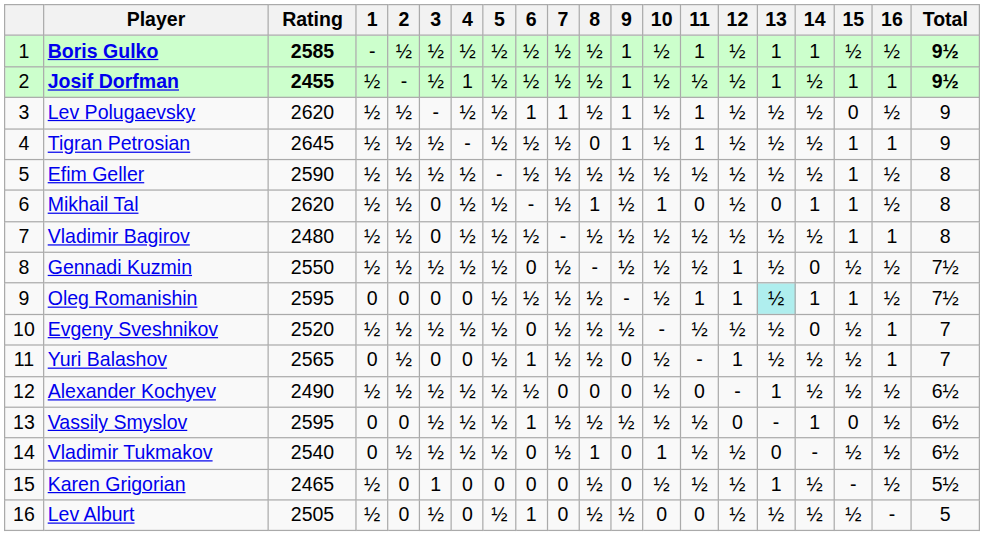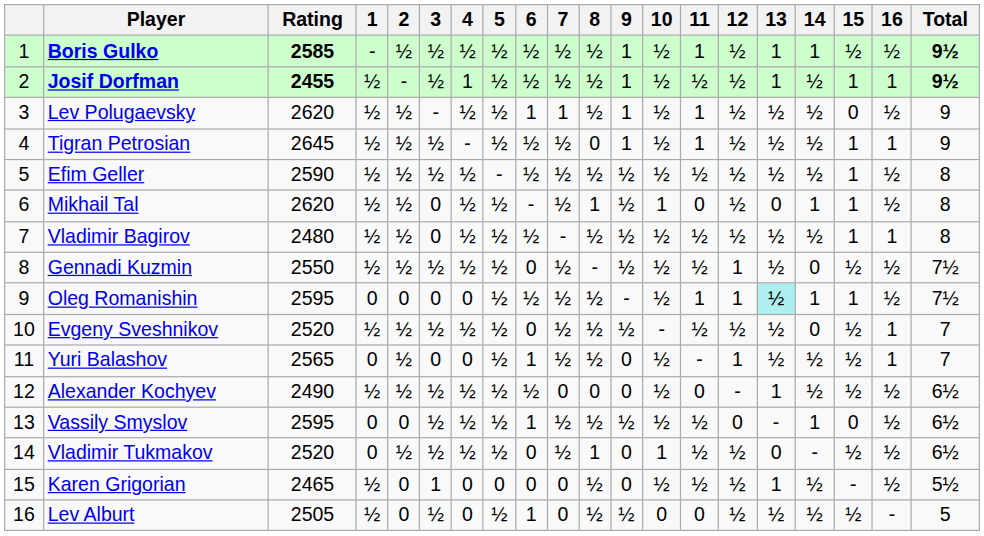 <table class="wikitable" border="1" width="800px">
 <tr>
 <th></th>
 <th>Player</th>
 <th>Rating</th>
 <th>1</th>
 <th>2</th>
 <th>3</th>
 <th>4</th>
 <th>5</th>
 <th>6</th>
 <th>7</th>
 <th>8</th>
 <th>9</th>
 <th>10</th>
 <th>11</th>
 <th>12</th>
 <th>13</th>
 <th>14</th>
 <th>15</th>
 <th>16</th>
 <th>Total</th>
 </tr>
 <tr align=center style="background:#ccffcc;">
 <td>1</td>
 <td align=left> <strong><a href='#'>Boris Gulko</a></strong></td>
 <td><strong>2585</strong></td>
 <td>-</td>
 <td>½</td>
 <td>½</td>
 <td>½</td>
 <td>½</td>
 <td>½</td>
 <td>½</td>
 <td>½</td>
 <td>1</td>
 <td>½</td>
 <td>1</td>
 <td>½</td>
 <td>1</td>
 <td>1</td>
 <td>½</td>
 <td>½</td>
 <td align=center><strong>9½</strong></td>
 </tr>
 <tr align=center style="background:#ccffcc;">
 <td>2</td>
 <td align=left> <strong><a href='#'>Josif Dorfman</a></strong></td>
 <td><strong>2455</strong></td>
 <td>½</td>
 <td>-</td>
 <td>½</td>
 <td>1</td>
 <td>½</td>
 <td>½</td>
 <td>½</td>
 <td>½</td>
 <td>1</td>
 <td>½</td>
 <td>½</td>
 <td>½</td>
 <td>1</td>
 <td>½</td>
 <td>1</td>
 <td>1</td>
 <td align=center><strong>9½</strong></td>
 </tr>
 <tr align=center>
 <td>3</td>
 <td align=left> <a href='#'>Lev Polugaevsky</a></td>
 <td>2620</td>
 <td>½</td>
 <td>½</td>
 <td>-</td>
 <td>½</td>
 <td>½</td>
 <td>1</td>
 <td>1</td>
 <td>½</td>
 <td>1</td>
 <td>½</td>
 <td>1</td>
 <td>½</td>
 <td>½</td>
 <td>½</td>
 <td>0</td>
 <td>½</td>
 <td align=center>9</td>
 </tr>
 <tr align=center>
 <td>4</td>
 <td align=left> <a href='#'>Tigran Petrosian</a></td>
 <td>2645</td>
 <td>½</td>
 <td>½</td>
 <td>½</td>
 <td>-</td>
 <td>½</td>
 <td>½</td>
 <td>½</td>
 <td>0</td>
 <td>1</td>
 <td>½</td>
 <td>1</td>
 <td>½</td>
 <td>½</td>
 <td>½</td>
 <td>1</td>
 <td>1</td>
 <td align=center>9</td>
 </tr>
 <tr align=center>
 <td>5</td>
 <td align=left> <a href='#'>Efim Geller</a></td>
 <td>2590</td>
 <td>½</td>
 <td>½</td>
 <td>½</td>
 <td>½</td>
 <td>-</td>
 <td>½</td>
 <td>½</td>
 <td>½</td>
 <td>½</td>
 <td>½</td>
 <td>½</td>
 <td>½</td>
 <td>½</td>
 <td>½</td>
 <td>1</td>
 <td>½</td>
 <td align=center>8</td>
 </tr>
 <tr align=center>
 <td>6</td>
 <td align=left> <a href='#'>Mikhail Tal</a></td>
 <td>2620</td>
 <td>½</td>
 <td>½</td>
 <td>0</td>
 <td>½</td>
 <td>½</td>
 <td>-</td>
 <td>½</td>
 <td>1</td>
 <td>½</td>
 <td>1</td>
 <td>0</td>
 <td>½</td>
 <td>0</td>
 <td>1</td>
 <td>1</td>
 <td>½</td>
 <td align=center>8</td>
 </tr>
 <tr align=center>
 <td>7</td>
 <td align=left> <a href='#'>Vladimir Bagirov</a></td>
 <td>2480</td>
 <td>½</td>
 <td>½</td>
 <td>0</td>
 <td>½</td>
 <td>½</td>
 <td>½</td>
 <td>-</td>
 <td>½</td>
 <td>½</td>
 <td>½</td>
 <td>½</td>
 <td>½</td>
 <td>½</td>
 <td>½</td>
 <td>1</td>
 <td>1</td>
 <td align=center>8</td>
 </tr>
 <tr align=center>
 <td>8</td>
 <td align=left> <a href='#'>Gennadi Kuzmin</a></td>
 <td>2550</td>
 <td>½</td>
 <td>½</td>
 <td>½</td>
 <td>½</td>
 <td>½</td>
 <td>0</td>
 <td>½</td>
 <td>-</td>
 <td>½</td>
 <td>½</td>
 <td>½</td>
 <td>1</td>
 <td>½</td>
 <td>0</td>
 <td>½</td>
 <td>½</td>
 <td align=center>7½</td>
 </tr>
 <tr align=center>
 <td>9</td>
 <td align=left> <a href='#'>Oleg Romanishin</a></td>
 <td>2595</td>
 <td>0</td>
 <td>0</td>
 <td>0</td>
 <td>0</td>
 <td>½</td>
 <td>½</td>
 <td>½</td>
 <td>½</td>
 <td>-</td>
 <td>½</td>
 <td>1</td>
 <td>1</td>
 <td style="background: paleturquoise;">½</td>
 <td>1</td>
 <td>1</td>
 <td>½</td>
 <td align=center>7½</td>
 </tr>
 <tr align=center>
 <td>10</td>
 <td align=left> <a href='#'>Evgeny Sveshnikov</a></td>
 <td>2520</td>
 <td>½</td>
 <td>½</td>
 <td>½</td>
 <td>½</td>
 <td>½</td>
 <td>0</td>
 <td>½</td>
 <td>½</td>
 <td>½</td>
 <td>-</td>
 <td>½</td>
 <td>½</td>
 <td>½</td>
 <td>0</td>
 <td>½</td>
 <td>1</td>
 <td align=center>7</td>
 </tr>
 <tr align=center>
 <td>11</td>
 <td align=left> <a href='#'>Yuri Balashov</a></td>
 <td>2565</td>
 <td>0</td>
 <td>½</td>
 <td>0</td>
 <td>0</td>
 <td>½</td>
 <td>1</td>
 <td>½</td>
 <td>½</td>
 <td>0</td>
 <td>½</td>
 <td>-</td>
 <td>1</td>
 <td>½</td>
 <td>½</td>
 <td>½</td>
 <td>1</td>
 <td align=center>7</td>
 </tr>
 <tr align=center>
 <td>12</td>
 <td align=left> <a href='#'>Alexander Kochyev</a></td>
 <td>2490</td>
 <td>½</td>
 <td>½</td>
 <td>½</td>
 <td>½</td>
 <td>½</td>
 <td>½</td>
 <td>0</td>
 <td>0</td>
 <td>0</td>
 <td>½</td>
 <td>0</td>
 <td>-</td>
 <td>1</td>
 <td>½</td>
 <td>½</td>
 <td>½</td>
 <td align=center>6½</td>
 </tr>
 <tr align=center>
 <td>13</td>
 <td align=left> <a href='#'>Vassily Smyslov</a></td>
 <td>2595</td>
 <td>0</td>
 <td>0</td>
 <td>½</td>
 <td>½</td>
 <td>½</td>
 <td>1</td>
 <td>½</td>
 <td>½</td>
 <td>½</td>
 <td>½</td>
 <td>½</td>
 <td>0</td>
 <td>-</td>
 <td>1</td>
 <td>0</td>
 <td>½</td>
 <td align=center>6½</td>
 </tr>
 <tr align=center>
 <td>14</td>
 <td align=left> <a href='#'>Vladimir Tukmakov</a></td>
-<td>2540</td>
+<td>2520</td>
 <td>0</td>
 <td>½</td>
 <td>½</td>
 <td>½</td>
 <td>½</td>
 <td>0</td>
 <td>½</td>
 <td>1</td>
 <td>0</td>
 <td>1</td>
 <td>½</td>
 <td>½</td>
 <td>0</td>
 <td>-</td>
 <td>½</td>
 <td>½</td>
 <td align=center>6½</td>
 </tr>
 <tr align=center>
 <td>15</td>
 <td align=left> <a href='#'>Karen Grigorian</a></td>
 <td>2465</td>
 <td>½</td>
 <td>0</td>
 <td>1</td>
 <td>0</td>
 <td>0</td>
 <td>0</td>
 <td>0</td>
 <td>½</td>
 <td>0</td>
 <td>½</td>
 <td>½</td>
 <td>½</td>
 <td>1</td>
 <td>½</td>
 <td>-</td>
 <td>½</td>
 <td align=center>5½</td>
 </tr>
 <tr align=center>
 <td>16</td>
 <td align=left> <a href='#'>Lev Alburt</a></td>
 <td>2505</td>
 <td>½</td>
 <td>0</td>
 <td>½</td>
 <td>0</td>
 <td>½</td>
 <td>1</td>
 <td>0</td>
 <td>½</td>
 <td>½</td>
 <td>0</td>
 <td>0</td>
 <td>½</td>
 <td>½</td>
 <td>½</td>
 <td>½</td>
 <td>-</td>
 <td align=center>5</td>
 </tr>
 </table>
